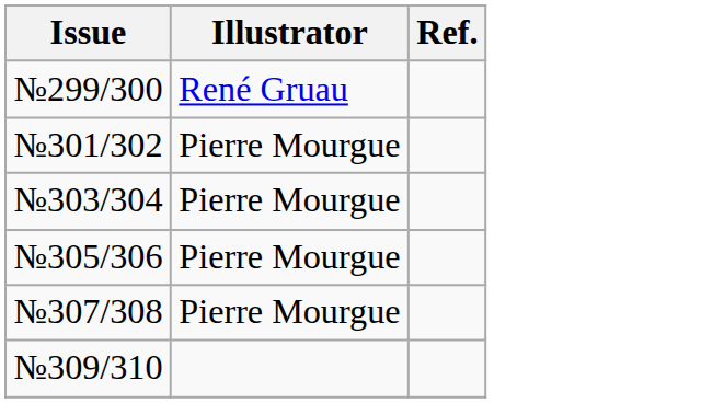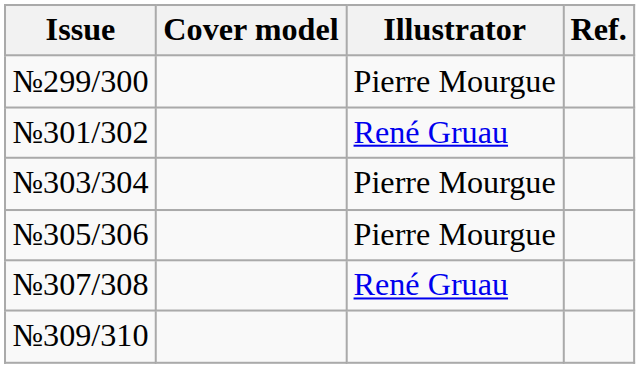 <table class="wikitable">
 <tr>
 <th>Issue</th>
+<th>Cover model</th>
 <th>Illustrator</th>
 <th>Ref.</th>
 </tr>
 <tr>
 <td>№299/300</td>
+<td></td>
+<td>Pierre Mourgue</td>
+<td></td>
+</tr>
+<tr>
+<td>№301/302</td>
+<td></td>
 <td><a href='#'>René Gruau</a></td>
 <td></td>
 </tr>
 <tr>
-<td>№301/302</td>
-<td>Pierre Mourgue</td>
+<td>№303/304</td>
 <td></td>
-</tr>
-<tr>
-<td>№303/304</td>
 <td>Pierre Mourgue</td>
 <td></td>
 </tr>
 <tr>
 <td>№305/306</td>
+<td></td>
 <td>Pierre Mourgue</td>
 <td></td>
 </tr>
 <tr>
 <td>№307/308</td>
-<td>Pierre Mourgue</td>
+<td></td>
+<td><a href='#'>René Gruau</a></td>
 <td></td>
 </tr>
 <tr>
 <td>№309/310</td>
 <td></td>
 <td></td>
+<td></td>
 </tr>
 </table>
